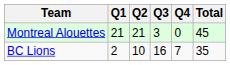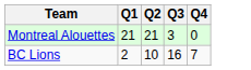 <table class="wikitable">
 <tr>
 <th>Team</th>
 <th>Q1</th>
 <th>Q2</th>
 <th>Q3</th>
 <th>Q4</th>
-<th>Total</th>
 </tr>
 <tr style="background-color:#ddffdd">
 <td><a href='#'>Montreal Alouettes</a></td>
 <td>21</td>
 <td>21</td>
 <td>3</td>
 <td>0</td>
-<td>45</td>
 </tr>
 <tr>
 <td><a href='#'>BC Lions</a></td>
 <td>2</td>
 <td>10</td>
 <td>16</td>
 <td>7</td>
-<td>35</td>
 </tr>
 </table>
